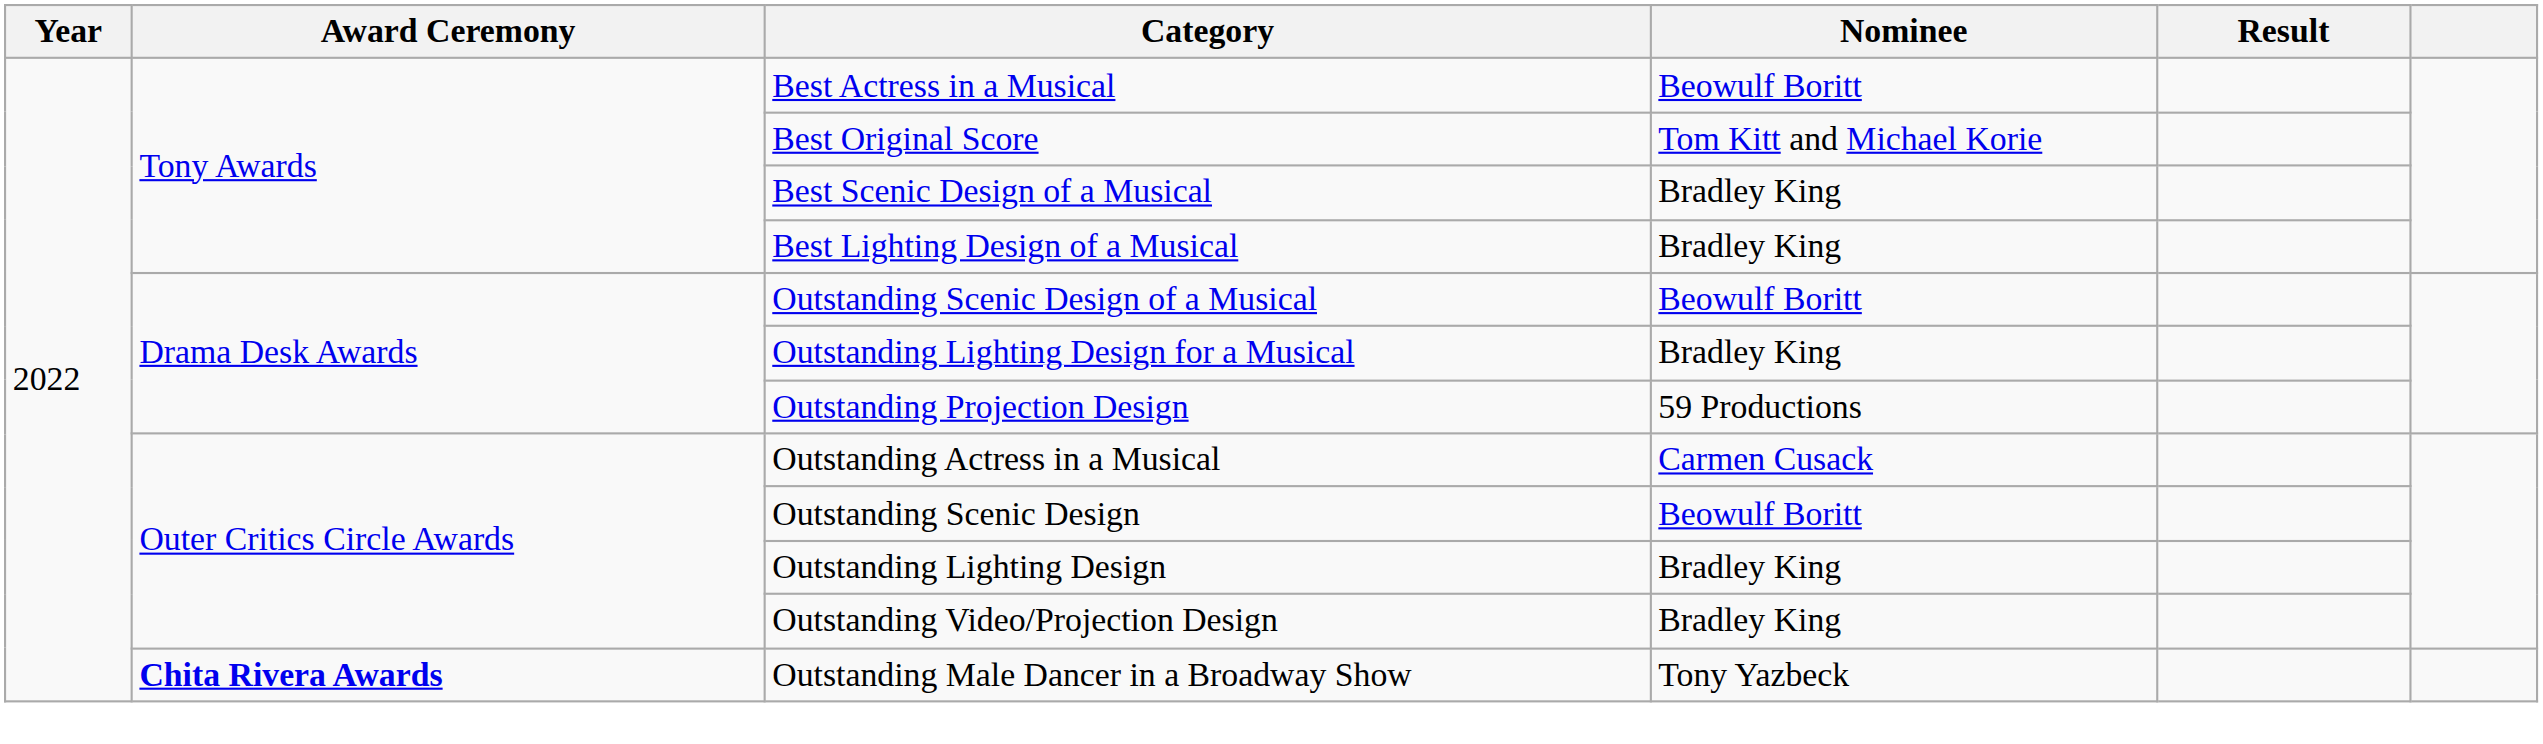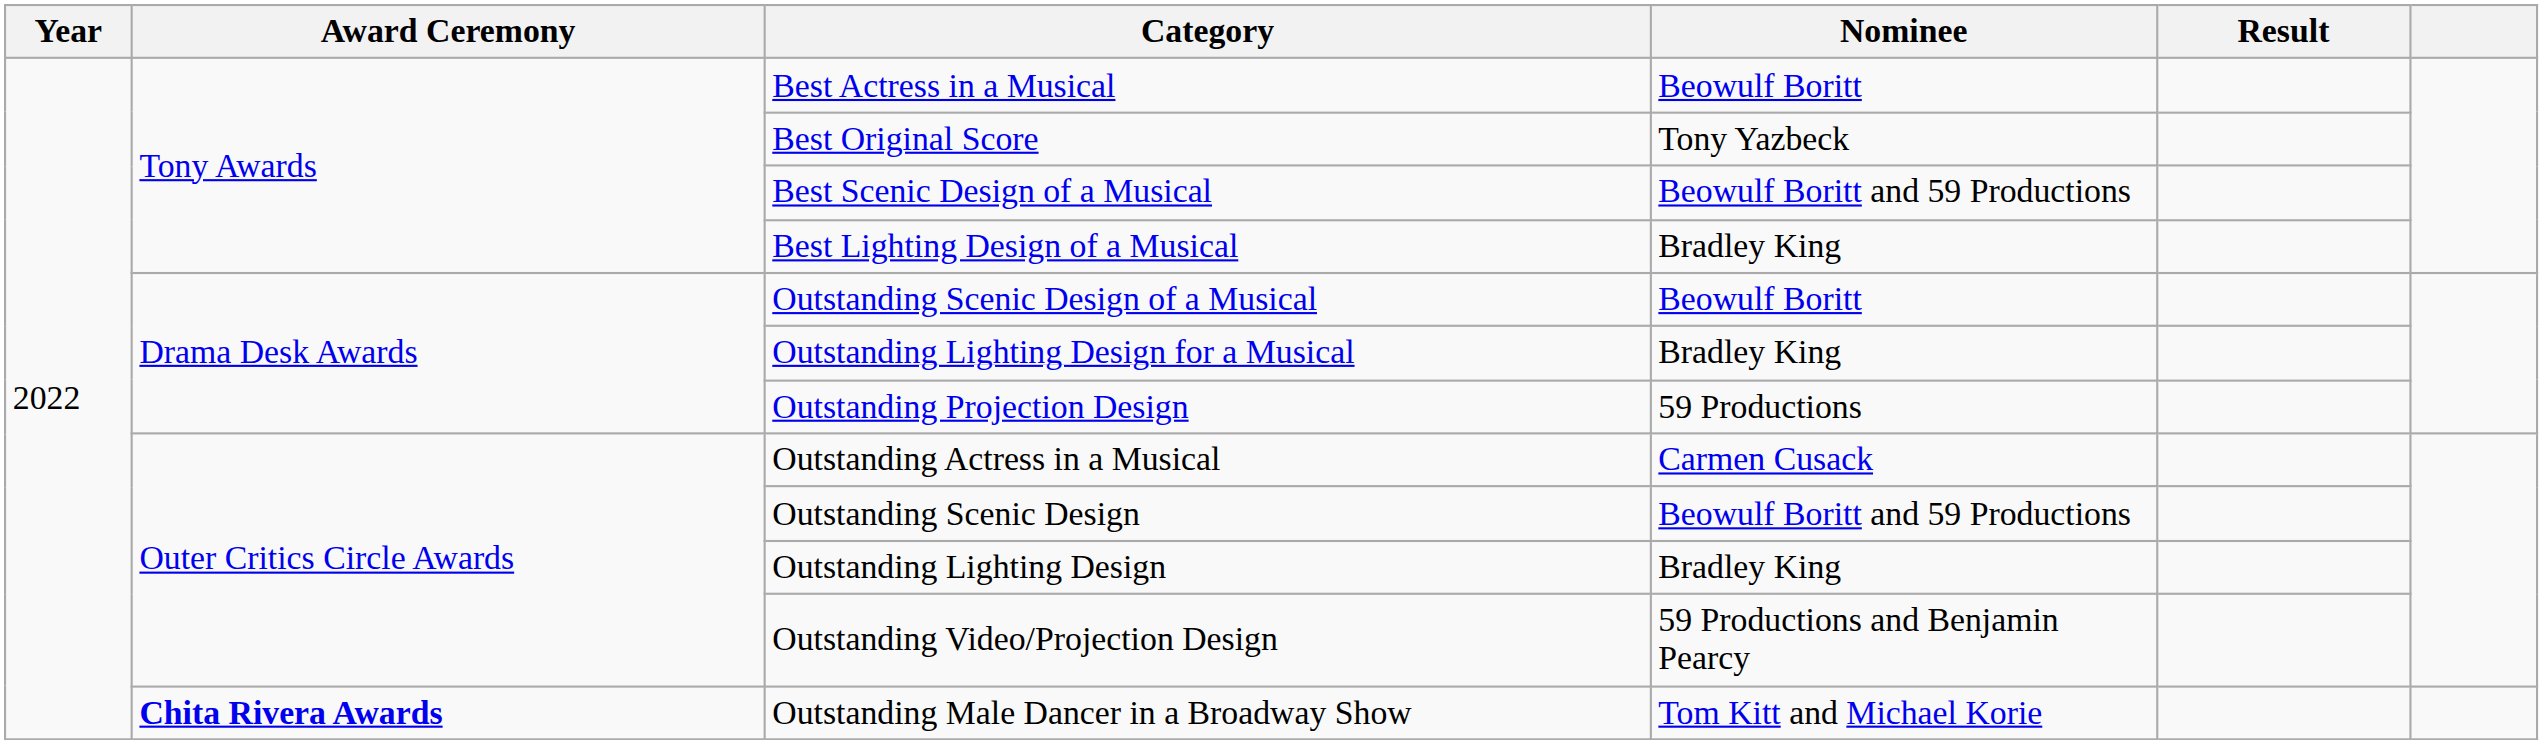 <table class="wikitable" style="width:95%;">
 <tr>
 <th style="width:5%;">Year</th>
 <th style="width:25%;">Award Ceremony</th>
 <th style="width:35%;">Category</th>
 <th style="width:20%;">Nominee</th>
 <th style="width:10%;">Result</th>
 <th style="width:5%;"></th>
 </tr>
 <tr>
 <td rowspan="13">2022</td>
 <td rowspan="4"><a href='#'>Tony Awards</a></td>
 <td><a href='#'>Best Actress in a Musical</a></td>
 <td><a href='#'>Beowulf Boritt</a></td>
 <td></td>
 <td rowspan="4"></td>
 </tr>
 <tr>
 <td><a href='#'>Best Original Score</a></td>
-<td><a href='#'>Tom Kitt</a> and <a href='#'>Michael Korie</a></td>
+<td>Tony Yazbeck</td>
 <td></td>
 </tr>
 <tr>
 <td><a href='#'>Best Scenic Design of a Musical</a></td>
-<td>Bradley King</td>
+<td><a href='#'>Beowulf Boritt</a> and 59 Productions</td>
 <td></td>
 </tr>
 <tr>
 <td><a href='#'>Best Lighting Design of a Musical</a></td>
 <td>Bradley King</td>
 <td></td>
 </tr>
 <tr>
 <td rowspan="3"><a href='#'>Drama Desk Awards</a></td>
 <td><a href='#'>Outstanding Scenic Design of a Musical</a></td>
 <td><a href='#'>Beowulf Boritt</a></td>
 <td></td>
 <td rowspan="3"></td>
 </tr>
 <tr>
 <td><a href='#'>Outstanding Lighting Design for a Musical</a></td>
 <td>Bradley King</td>
 <td></td>
 </tr>
 <tr>
 <td><a href='#'>Outstanding Projection Design</a></td>
 <td>59 Productions</td>
 <td></td>
 </tr>
 <tr>
 <td rowspan="4"><a href='#'>Outer Critics Circle Awards</a></td>
 <td>Outstanding Actress in a Musical</td>
 <td><a href='#'>Carmen Cusack</a></td>
 <td></td>
 <td rowspan="4"></td>
 </tr>
 <tr>
 <td>Outstanding Scenic Design</td>
-<td><a href='#'>Beowulf Boritt</a></td>
+<td><a href='#'>Beowulf Boritt</a> and 59 Productions</td>
 <td></td>
 </tr>
 <tr>
 <td>Outstanding Lighting Design</td>
 <td>Bradley King</td>
 <td></td>
 </tr>
 <tr>
 <td>Outstanding Video/Projection Design</td>
-<td>Bradley King</td>
+<td>59 Productions and Benjamin Pearcy</td>
 <td></td>
 </tr>
 <tr>
 <td><strong><a href='#'>Chita Rivera Awards</a></strong></td>
 <td>Outstanding Male Dancer in a Broadway Show</td>
-<td>Tony Yazbeck</td>
+<td><a href='#'>Tom Kitt</a> and <a href='#'>Michael Korie</a></td>
 <td></td>
 <td></td>
 </tr>
 </table>
